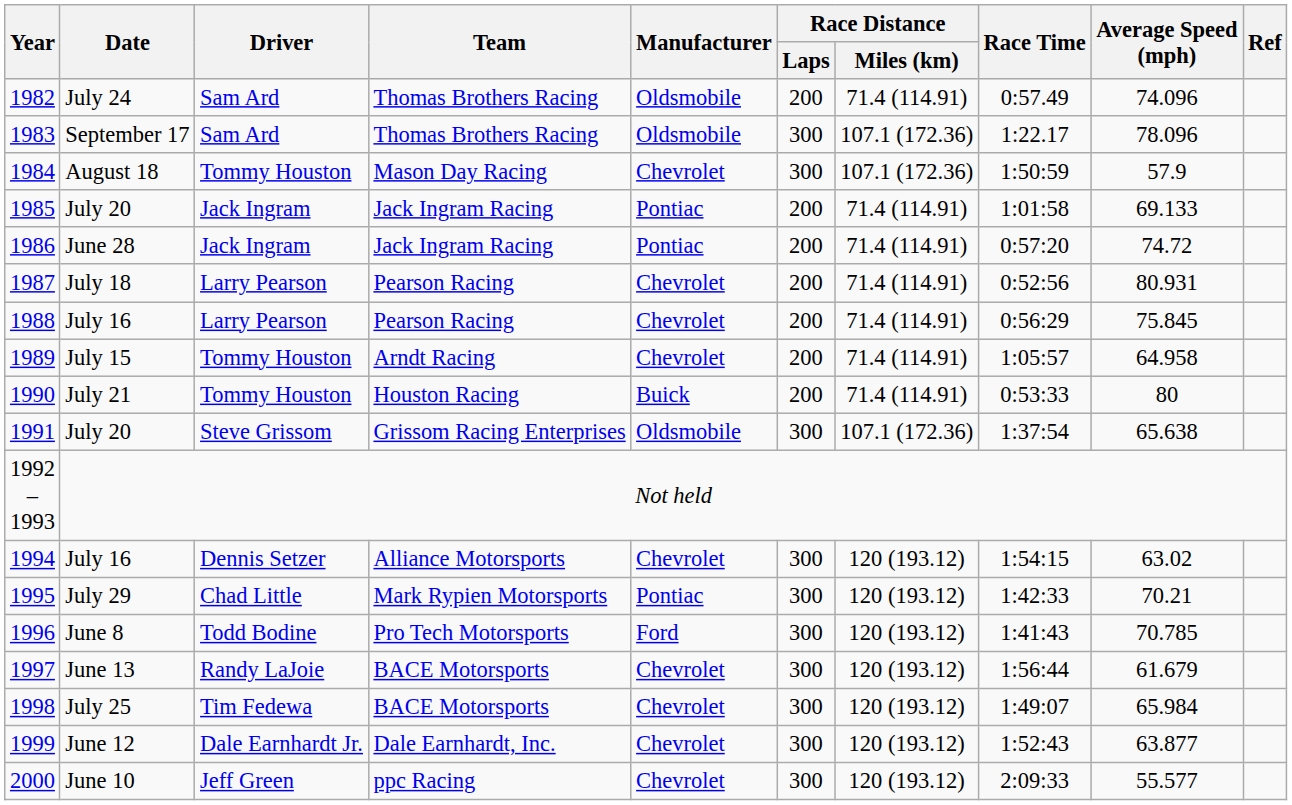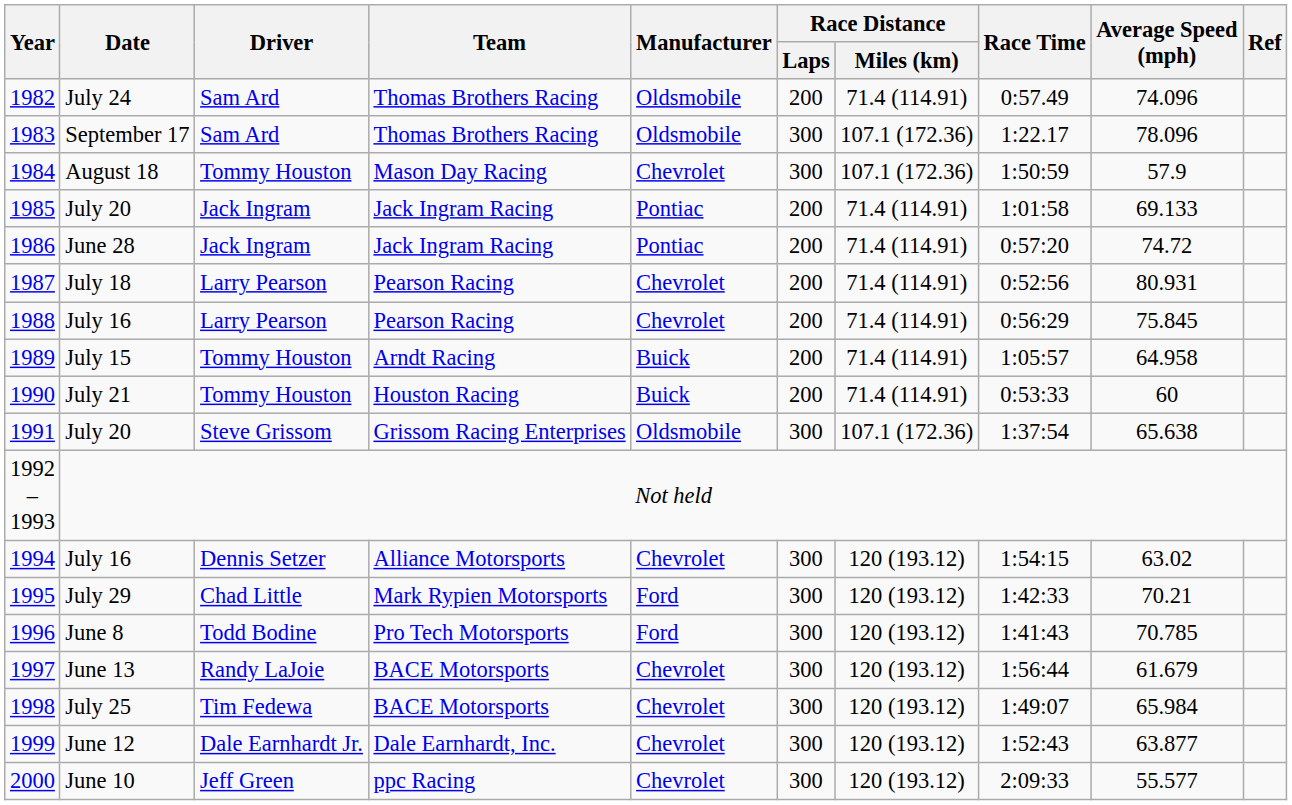 <table class="wikitable" style="font-size: 95%;">
 <tr>
 <th rowspan="2">Year</th>
 <th rowspan="2">Date</th>
 <th rowspan="2">Driver</th>
 <th rowspan="2">Team</th>
 <th rowspan="2">Manufacturer</th>
 <th colspan="2">Race Distance</th>
 <th rowspan="2">Race Time</th>
 <th rowspan="2">Average Speed<br>(mph)</th>
 <th rowspan="2">Ref</th>
 </tr>
 <tr>
 <th>Laps</th>
 <th>Miles (km)</th>
 </tr>
 <tr>
 <td><a href='#'>1982</a></td>
 <td>July 24</td>
 <td><a href='#'>Sam Ard</a></td>
 <td><a href='#'>Thomas Brothers Racing</a></td>
 <td><a href='#'>Oldsmobile</a></td>
 <td align="center">200</td>
 <td align="center">71.4 (114.91)</td>
 <td align="center">0:57.49</td>
 <td align="center">74.096</td>
 <td align="center"></td>
 </tr>
 <tr>
 <td><a href='#'>1983</a></td>
 <td>September 17</td>
 <td><a href='#'>Sam Ard</a></td>
 <td><a href='#'>Thomas Brothers Racing</a></td>
 <td><a href='#'>Oldsmobile</a></td>
 <td align="center">300</td>
 <td align="center">107.1 (172.36)</td>
 <td align="center">1:22.17</td>
 <td align="center">78.096</td>
 <td align="center"></td>
 </tr>
 <tr>
 <td><a href='#'>1984</a></td>
 <td>August 18</td>
 <td><a href='#'>Tommy Houston</a></td>
 <td><a href='#'>Mason Day Racing</a></td>
 <td><a href='#'>Chevrolet</a></td>
 <td align="center">300</td>
 <td align="center">107.1 (172.36)</td>
 <td align="center">1:50:59</td>
 <td align="center">57.9</td>
 <td align="center"></td>
 </tr>
 <tr>
 <td><a href='#'>1985</a></td>
 <td>July 20</td>
 <td><a href='#'>Jack Ingram</a></td>
 <td><a href='#'>Jack Ingram Racing</a></td>
 <td><a href='#'>Pontiac</a></td>
 <td align="center">200</td>
 <td align="center">71.4 (114.91)</td>
 <td align="center">1:01:58</td>
 <td align="center">69.133</td>
 <td align="center"></td>
 </tr>
 <tr>
 <td><a href='#'>1986</a></td>
 <td>June 28</td>
 <td><a href='#'>Jack Ingram</a></td>
 <td><a href='#'>Jack Ingram Racing</a></td>
 <td><a href='#'>Pontiac</a></td>
 <td align="center">200</td>
 <td align="center">71.4 (114.91)</td>
 <td align="center">0:57:20</td>
 <td align="center">74.72</td>
 <td align="center"></td>
 </tr>
 <tr>
 <td><a href='#'>1987</a></td>
 <td>July 18</td>
 <td><a href='#'>Larry Pearson</a></td>
 <td><a href='#'>Pearson Racing</a></td>
 <td><a href='#'>Chevrolet</a></td>
 <td align="center">200</td>
 <td align="center">71.4 (114.91)</td>
 <td align="center">0:52:56</td>
 <td align="center">80.931</td>
 <td align="center"></td>
 </tr>
 <tr>
 <td><a href='#'>1988</a></td>
 <td>July 16</td>
 <td><a href='#'>Larry Pearson</a></td>
 <td><a href='#'>Pearson Racing</a></td>
 <td><a href='#'>Chevrolet</a></td>
 <td align="center">200</td>
 <td align="center">71.4 (114.91)</td>
 <td align="center">0:56:29</td>
 <td align="center">75.845</td>
 <td align="center"></td>
 </tr>
 <tr>
 <td><a href='#'>1989</a></td>
 <td>July 15</td>
 <td><a href='#'>Tommy Houston</a></td>
 <td><a href='#'>Arndt Racing</a></td>
-<td><a href='#'>Chevrolet</a></td>
+<td><a href='#'>Buick</a></td>
 <td align="center">200</td>
 <td align="center">71.4 (114.91)</td>
 <td align="center">1:05:57</td>
 <td align="center">64.958</td>
 <td align="center"></td>
 </tr>
 <tr>
 <td><a href='#'>1990</a></td>
 <td>July 21</td>
 <td><a href='#'>Tommy Houston</a></td>
 <td><a href='#'>Houston Racing</a></td>
 <td><a href='#'>Buick</a></td>
 <td align="center">200</td>
 <td align="center">71.4 (114.91)</td>
 <td align="center">0:53:33</td>
-<td align="center">80</td>
+<td align="center">60</td>
 <td align="center"></td>
 </tr>
 <tr>
 <td><a href='#'>1991</a></td>
 <td>July 20</td>
 <td><a href='#'>Steve Grissom</a></td>
 <td><a href='#'>Grissom Racing Enterprises</a></td>
 <td><a href='#'>Oldsmobile</a></td>
 <td align="center">300</td>
 <td align="center">107.1 (172.36)</td>
 <td align="center">1:37:54</td>
 <td align="center">65.638</td>
 <td align="center"></td>
 </tr>
 <tr>
 <td align=center>1992<br>–<br>1993</td>
 <td colspan=9 align=center><em>Not held</em></td>
 </tr>
 <tr>
 <td><a href='#'>1994</a></td>
 <td>July 16</td>
 <td><a href='#'>Dennis Setzer</a></td>
 <td><a href='#'>Alliance Motorsports</a></td>
 <td><a href='#'>Chevrolet</a></td>
 <td align="center">300</td>
 <td align="center">120 (193.12)</td>
 <td align="center">1:54:15</td>
 <td align="center">63.02</td>
 <td align="center"></td>
 </tr>
 <tr>
 <td><a href='#'>1995</a></td>
 <td>July 29</td>
 <td><a href='#'>Chad Little</a></td>
 <td><a href='#'>Mark Rypien Motorsports</a></td>
-<td><a href='#'>Pontiac</a></td>
+<td><a href='#'>Ford</a></td>
 <td align="center">300</td>
 <td align="center">120 (193.12)</td>
 <td align="center">1:42:33</td>
 <td align="center">70.21</td>
 <td align="center"></td>
 </tr>
 <tr>
 <td><a href='#'>1996</a></td>
 <td>June 8</td>
 <td><a href='#'>Todd Bodine</a></td>
 <td><a href='#'>Pro Tech Motorsports</a></td>
 <td><a href='#'>Ford</a></td>
 <td align="center">300</td>
 <td align="center">120 (193.12)</td>
 <td align="center">1:41:43</td>
 <td align="center">70.785</td>
 <td align="center"></td>
 </tr>
 <tr>
 <td><a href='#'>1997</a></td>
 <td>June 13</td>
 <td><a href='#'>Randy LaJoie</a></td>
 <td><a href='#'>BACE Motorsports</a></td>
 <td><a href='#'>Chevrolet</a></td>
 <td align="center">300</td>
 <td align="center">120 (193.12)</td>
 <td align="center">1:56:44</td>
 <td align="center">61.679</td>
 <td align="center"></td>
 </tr>
 <tr>
 <td><a href='#'>1998</a></td>
 <td>July 25</td>
 <td><a href='#'>Tim Fedewa</a></td>
 <td><a href='#'>BACE Motorsports</a></td>
 <td><a href='#'>Chevrolet</a></td>
 <td align="center">300</td>
 <td align="center">120 (193.12)</td>
 <td align="center">1:49:07</td>
 <td align="center">65.984</td>
 <td align="center"></td>
 </tr>
 <tr>
 <td><a href='#'>1999</a></td>
 <td>June 12</td>
 <td><a href='#'>Dale Earnhardt Jr.</a></td>
 <td><a href='#'>Dale Earnhardt, Inc.</a></td>
 <td><a href='#'>Chevrolet</a></td>
 <td align="center">300</td>
 <td align="center">120 (193.12)</td>
 <td align="center">1:52:43</td>
 <td align="center">63.877</td>
 <td align="center"></td>
 </tr>
 <tr>
 <td><a href='#'>2000</a></td>
 <td>June 10</td>
 <td><a href='#'>Jeff Green</a></td>
 <td><a href='#'>ppc Racing</a></td>
 <td><a href='#'>Chevrolet</a></td>
 <td align="center">300</td>
 <td align="center">120 (193.12)</td>
 <td align="center">2:09:33</td>
 <td align="center">55.577</td>
 <td align="center"></td>
 </tr>
 </table>
